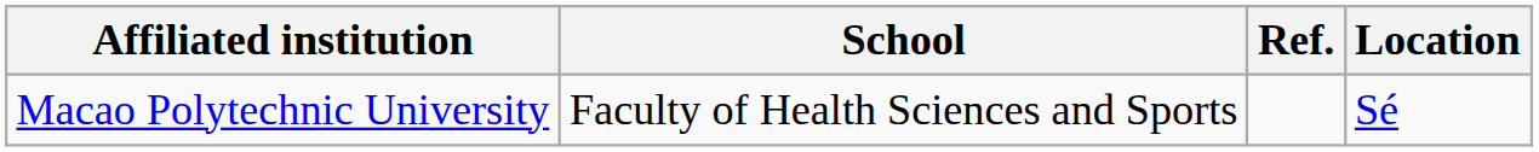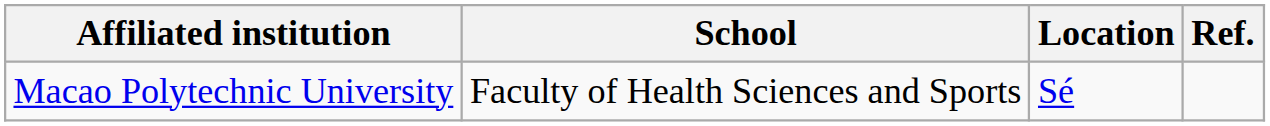 <table class="wikitable sortable">
 <tr>
 <th>Affiliated institution</th>
 <th>School</th>
+<th>Location</th>
 <th>Ref.</th>
-<th>Location</th>
 </tr>
 <tr>
 <td><a href='#'>Macao Polytechnic University</a></td>
 <td>Faculty of Health Sciences and Sports</td>
+<td><a href='#'>Sé</a></td>
 <td></td>
-<td><a href='#'>Sé</a></td>
 </tr>
 </table>
